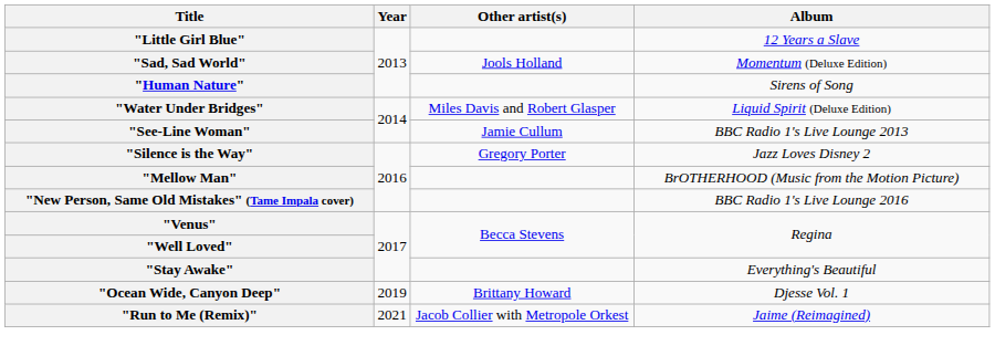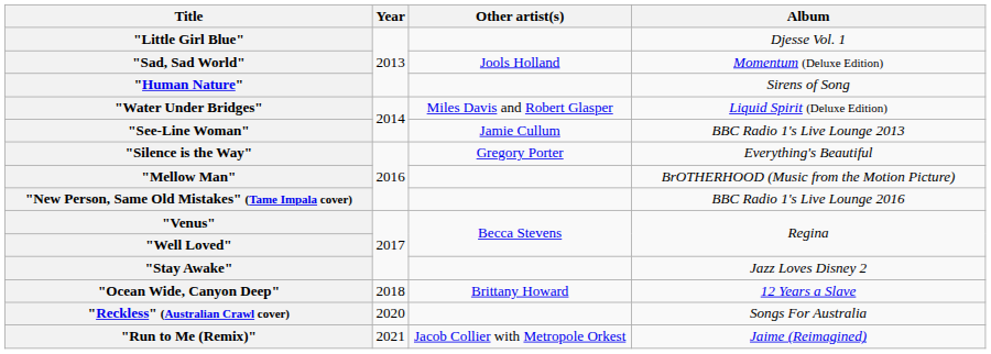 <table class="wikitable plainrowheaders" style="text-align:center;">
 <tr>
 <th scope="col" style="width:25em;">Title</th>
 <th scope="col" style="width:2em;">Year</th>
 <th scope="col" style="width:15em;">Other artist(s)</th>
 <th scope="col" style="width:24em;">Album</th>
 </tr>
 <tr>
 <th scope="row">"Little Girl Blue"</th>
 <td rowspan=3>2013</td>
 <td></td>
-<td><em><a href='#'>12 Years a Slave</a></em></td>
+<td><em>Djesse Vol. 1</em></td>
 </tr>
 <tr>
 <th scope="row">"Sad, Sad World"</th>
 <td><a href='#'>Jools Holland</a></td>
 <td><em><a href='#'>Momentum</a></em> <small>(Deluxe Edition)</small></td>
 </tr>
 <tr>
 <th scope="row">"<a href='#'>Human Nature</a>"</th>
 <td></td>
 <td><em>Sirens of Song</em></td>
 </tr>
 <tr>
 <th scope="row">"Water Under Bridges"</th>
 <td rowspan=2>2014</td>
 <td><a href='#'>Miles Davis</a> and <a href='#'>Robert Glasper</a></td>
 <td><em><a href='#'>Liquid Spirit</a></em> <small>(Deluxe Edition)</small></td>
 </tr>
 <tr>
 <th scope="row">"See-Line Woman"</th>
 <td><a href='#'>Jamie Cullum</a></td>
 <td><em>BBC Radio 1's Live Lounge 2013</em></td>
 </tr>
 <tr>
 <th scope="row">"Silence is the Way"</th>
 <td rowspan=3>2016</td>
 <td><a href='#'>Gregory Porter</a></td>
-<td><em>Jazz Loves Disney 2</em></td>
+<td><em>Everything's Beautiful</em></td>
 </tr>
 <tr>
 <th scope="row">"Mellow Man"</th>
 <td></td>
 <td><em>BrOTHERHOOD (Music from the Motion Picture)</em></td>
 </tr>
 <tr>
 <th scope="row">"New Person, Same Old Mistakes" <small>(<a href='#'>Tame Impala</a> cover)</small></th>
 <td></td>
 <td><em>BBC Radio 1's Live Lounge 2016</em></td>
 </tr>
 <tr>
 <th scope="row">"Venus"</th>
 <td rowspan=3>2017</td>
 <td rowspan=2><a href='#'>Becca Stevens</a></td>
 <td rowspan=2><em>Regina</em></td>
 </tr>
 <tr>
 <th scope="row">"Well Loved"</th>
 </tr>
 <tr>
 <th scope="row">"Stay Awake"</th>
 <td></td>
-<td><em>Everything's Beautiful</em></td>
+<td><em>Jazz Loves Disney 2</em></td>
 </tr>
 <tr>
 <th scope="row">"Ocean Wide, Canyon Deep"</th>
-<td>2019</td>
+<td>2018</td>
 <td><a href='#'>Brittany Howard</a></td>
-<td><em>Djesse Vol. 1</em></td>
+<td><em><a href='#'>12 Years a Slave</a></em></td>
+</tr>
+<tr>
+<th scope="row">"<a href='#'>Reckless</a>" <small>(<a href='#'>Australian Crawl</a> cover)</small></th>
+<td>2020</td>
+<td></td>
+<td><em>Songs For Australia</em></td>
 </tr>
 <tr>
 <th scope="row">"Run to Me (Remix)"</th>
 <td>2021</td>
 <td><a href='#'>Jacob Collier</a> with <a href='#'>Metropole Orkest</a></td>
 <td><em><a href='#'>Jaime (Reimagined)</a></em></td>
 </tr>
 </table>
